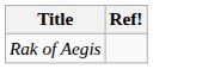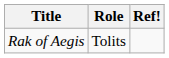 <table class="wikitable sortable">
 <tr>
 <th>Title</th>
+<th>Role</th>
 <th>Ref!</th>
 </tr>
 <tr>
 <td><em>Rak of Aegis</em></td>
+<td>Tolits</td>
 <td></td>
 </tr>
 </table>
